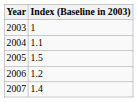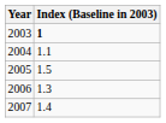 <table class="wikitable">
 <tr>
 <th>Year</th>
 <th>Index (Baseline in 2003)</th>
 </tr>
 <tr>
 <td>2003</td>
-<td>1</td>
+<td><strong>1</strong></td>
 </tr>
 <tr>
 <td>2004</td>
 <td>1.1</td>
 </tr>
 <tr>
 <td>2005</td>
 <td>1.5</td>
 </tr>
 <tr>
 <td>2006</td>
-<td>1.2</td>
+<td>1.3</td>
 </tr>
 <tr>
 <td>2007</td>
 <td>1.4</td>
 </tr>
 </table>
